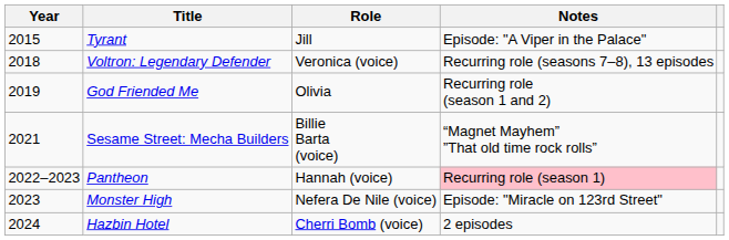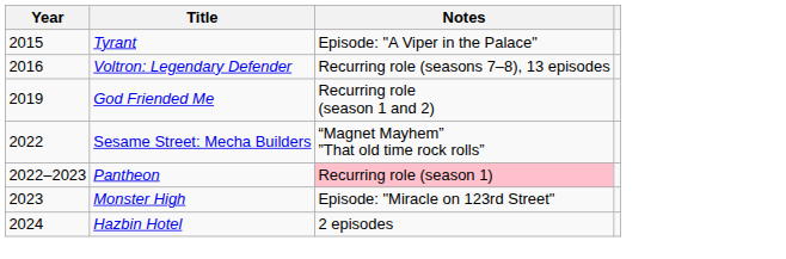 <table class="wikitable sortable">
 <tr>
 <th>Year</th>
 <th>Title</th>
-<th>Role</th>
 <th>Notes</th>
 <th></th>
 </tr>
 <tr>
 <td>2015</td>
 <td><em><a href='#'>Tyrant</a></em></td>
-<td>Jill</td>
 <td>Episode: "A Viper in the Palace"</td>
 <td></td>
 </tr>
 <tr>
-<td>2018</td>
+<td>2016</td>
 <td><em><a href='#'>Voltron: Legendary Defender</a></em></td>
-<td>Veronica (voice)</td>
 <td>Recurring role (seasons 7–8), 13 episodes</td>
 <td></td>
 </tr>
 <tr>
 <td>2019</td>
 <td><em><a href='#'>God Friended Me</a></em></td>
-<td>Olivia</td>
 <td>Recurring  role<br>(season 1 and 2)</td>
 <td></td>
 </tr>
 <tr>
-<td>2021</td>
+<td>2022</td>
 <td><a href='#'>Sesame Street: Mecha Builders</a></td>
-<td>Billie<br>Barta<br>(voice)</td>
 <td>“Magnet Mayhem”<br>”That old time rock rolls”</td>
 <td></td>
 </tr>
 <tr>
 <td>2022–2023</td>
 <td><em><a href='#'>Pantheon</a></em></td>
-<td>Hannah (voice)</td>
 <td style="background: pink;">Recurring role (season 1)</td>
 <td></td>
 </tr>
 <tr>
 <td>2023</td>
 <td><em><a href='#'>Monster High</a></em></td>
-<td>Nefera De Nile (voice)</td>
 <td>Episode: "Miracle on 123rd Street"</td>
 <td></td>
 </tr>
 <tr>
 <td>2024</td>
 <td><em><a href='#'>Hazbin Hotel</a></em></td>
-<td><a href='#'>Cherri Bomb</a> (voice)</td>
 <td>2 episodes</td>
 <td></td>
 </tr>
 </table>
